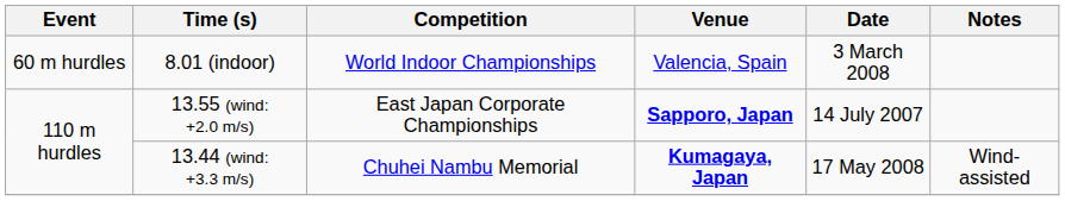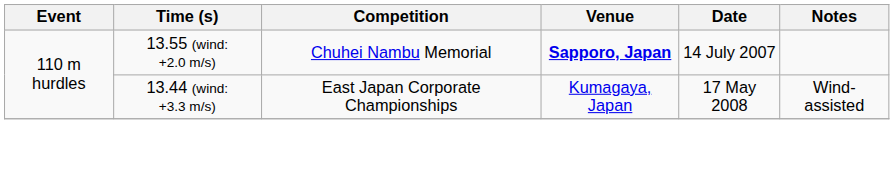 <table class="wikitable" style=text-align:center>
 <tr>
 <th>Event</th>
 <th>Time (s)</th>
 <th>Competition</th>
 <th>Venue</th>
 <th>Date</th>
 <th>Notes</th>
 </tr>
 <tr>
-<td>60 m hurdles</td>
-<td>8.01 (indoor)</td>
-<td><a href='#'>World Indoor Championships</a></td>
-<td><a href='#'>Valencia, Spain</a></td>
-<td>3 March 2008</td>
-<td></td>
-</tr>
-<tr>
 <td rowspan=2>110 m hurdles</td>
 <td>13.55 <small>(wind: +2.0 m/s)</small></td>
-<td>East Japan Corporate Championships</td>
+<td><a href='#'>Chuhei Nambu</a> Memorial</td>
 <td><strong><a href='#'>Sapporo, Japan</a></strong></td>
 <td>14 July 2007</td>
 <td></td>
 </tr>
 <tr>
 <td>13.44 <small>(wind: +3.3 m/s)</small></td>
-<td><a href='#'>Chuhei Nambu</a> Memorial</td>
-<td><strong><a href='#'>Kumagaya, Japan</a></strong></td>
+<td>East Japan Corporate Championships</td>
+<td><a href='#'>Kumagaya, Japan</a></td>
 <td>17 May 2008</td>
 <td>Wind-assisted</td>
 </tr>
 <tr>
 </tr>
 </table>
